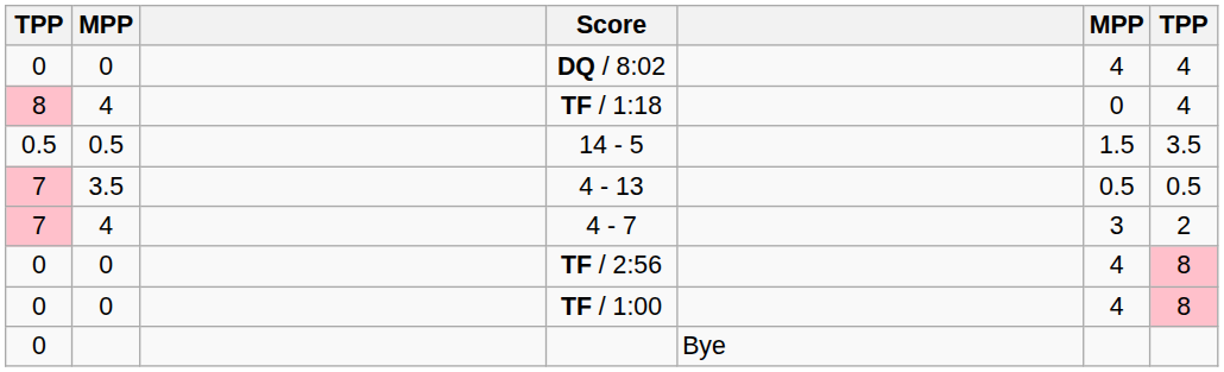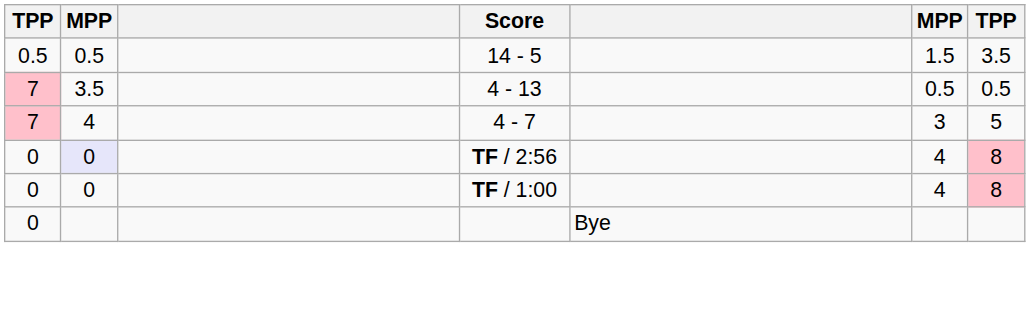 <table class="wikitable" style="text-align: center;" |>
 <tr>
 <th width="35">TPP</th>
 <th width="35">MPP</th>
 <th width="250"></th>
 <th width="75">Score</th>
 <th width="250"></th>
 <th width="35">MPP</th>
 <th width="35">TPP</th>
-</tr>
-<tr>
-<td>0</td>
-<td>0</td>
-<td style="text-align:left;"><strong></strong></td>
-<td><strong>DQ</strong> / 8:02</td>
-<td style="text-align:left;"></td>
-<td>4</td>
-<td>4</td>
-</tr>
-<tr>
-<td bgcolor=pink>8</td>
-<td>4</td>
-<td style="text-align:left;"></td>
-<td><strong>TF</strong> / 1:18</td>
-<td style="text-align:left;"><strong></strong></td>
-<td>0</td>
-<td>4</td>
 </tr>
 <tr>
 <td>0.5</td>
 <td>0.5</td>
 <td style="text-align:left;"><strong></strong></td>
 <td>14 - 5</td>
 <td style="text-align:left;"></td>
 <td>1.5</td>
 <td>3.5</td>
 </tr>
 <tr>
 <td bgcolor=pink>7</td>
 <td>3.5</td>
 <td style="text-align:left;"></td>
 <td>4 - 13</td>
 <td style="text-align:left;"><strong></strong></td>
 <td>0.5</td>
 <td>0.5</td>
 </tr>
 <tr>
 <td bgcolor=pink>7</td>
 <td>4</td>
 <td style="text-align:left;"></td>
 <td>4 - 7</td>
 <td style="text-align:left;"><strong></strong></td>
 <td>3</td>
-<td>2</td>
+<td>5</td>
 </tr>
 <tr>
 <td>0</td>
-<td>0</td>
+<td style="background: lavender;">0</td>
 <td style="text-align:left;"><strong></strong></td>
 <td><strong>TF</strong> / 2:56</td>
 <td style="text-align:left;"></td>
 <td>4</td>
 <td bgcolor=pink>8</td>
 </tr>
 <tr>
 <td>0</td>
 <td>0</td>
 <td style="text-align:left;"><strong></strong></td>
 <td><strong>TF</strong> / 1:00</td>
 <td style="text-align:left;"></td>
 <td>4</td>
 <td bgcolor=pink>8</td>
 </tr>
 <tr>
 <td>0</td>
 <td></td>
 <td style="text-align:left;"><strong></strong></td>
 <td></td>
 <td style="text-align:left;">Bye</td>
 <td></td>
 <td></td>
 </tr>
 </table>
